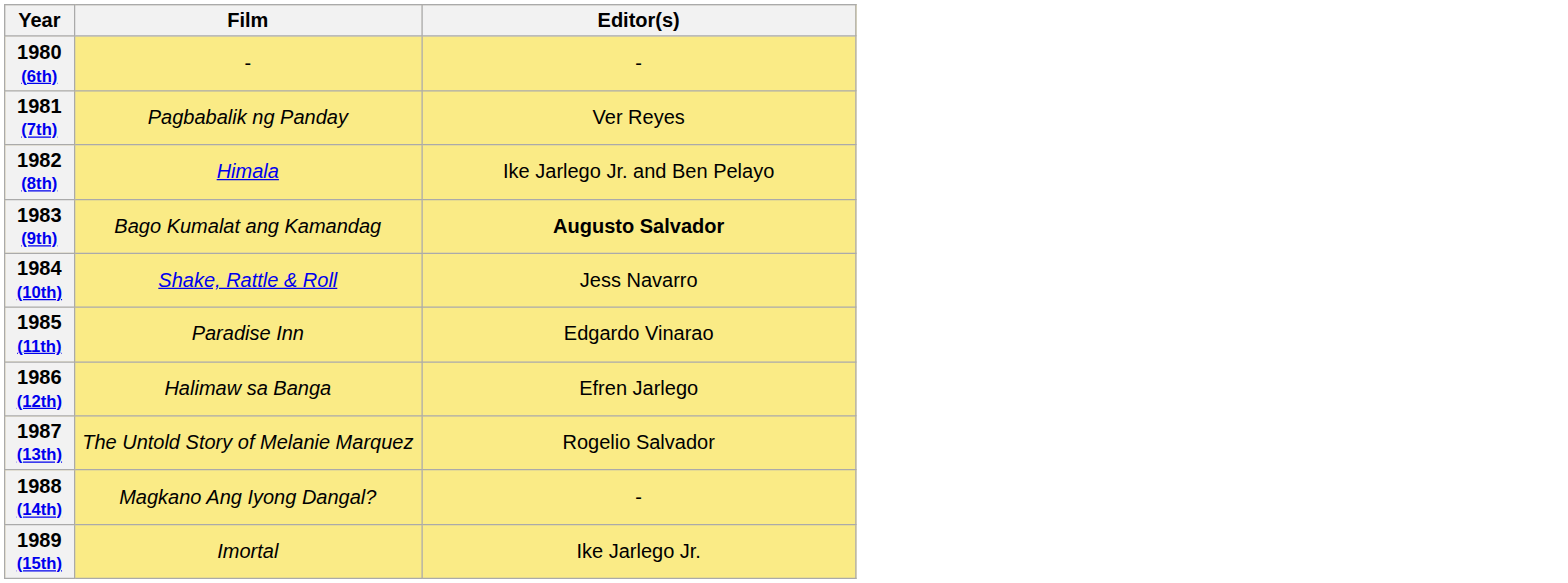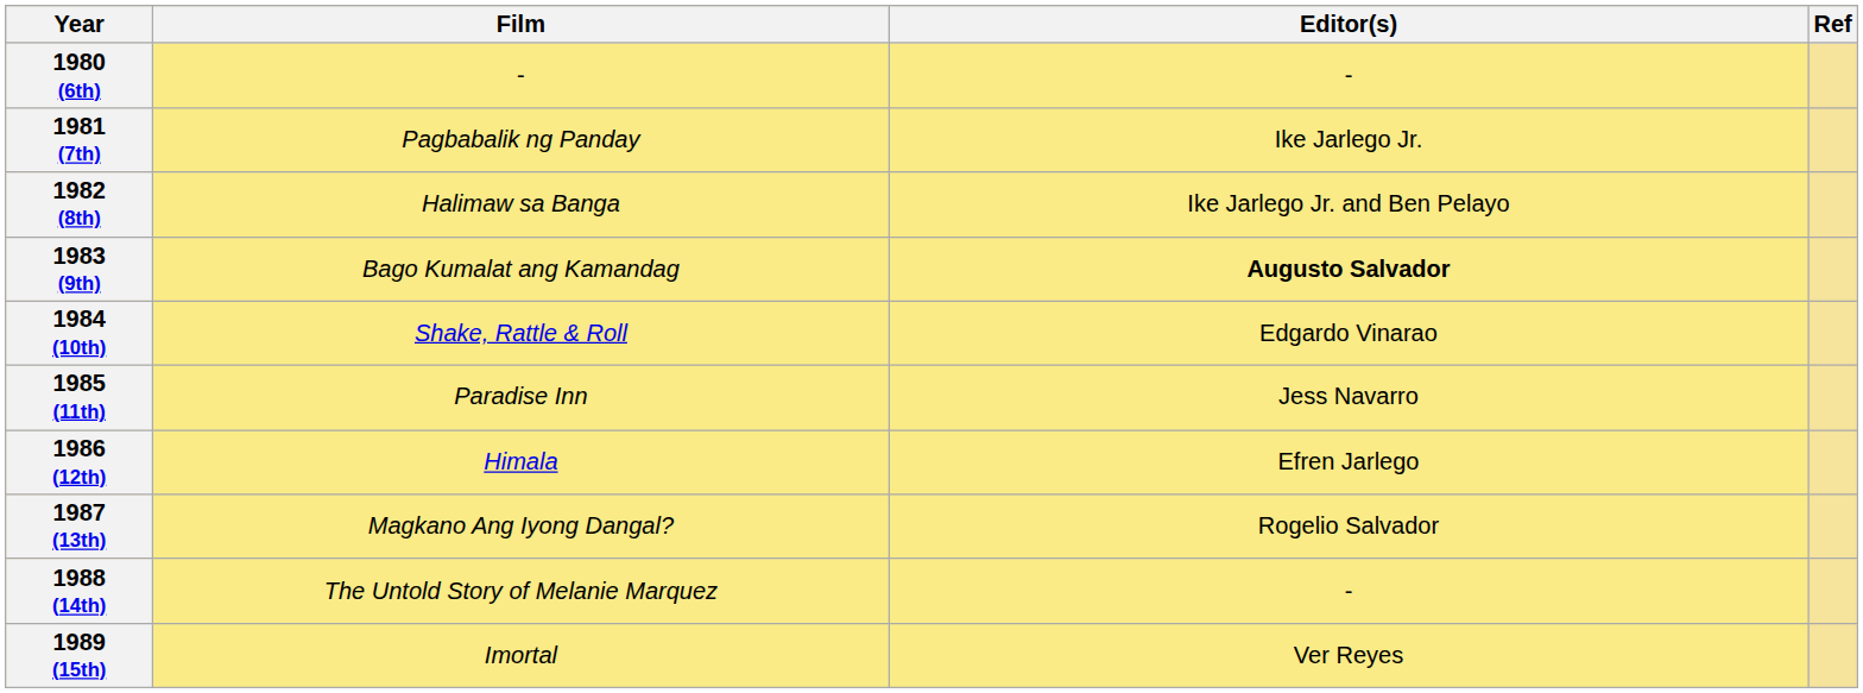 <table class="wikitable" rowspan=2 style="text-align: center; background: #f6e39c">
 <tr style="background:#bebebe;">
 <th scope="col" style="width:8%;">Year</th>
 <th scope="col" style="width:40%;">Film</th>
 <th scope="col" style="width:50%;">Editor(s)</th>
+<th scope="col" style="width:2%;">Ref</th>
 </tr>
 <tr>
 <th scope="row" style="text-align:center">1980 <br><small><a href='#'>(6th)</a> </small></th>
 <td style="background:#FAEB86">-</td>
 <td style="background:#FAEB86">-</td>
+<td></td>
 </tr>
 <tr>
 <th scope="row" style="text-align:center">1981 <br><small><a href='#'>(7th)</a> </small></th>
 <td style="background:#FAEB86"><em>Pagbabalik ng Panday</em></td>
-<td style="background:#FAEB86">Ver Reyes</td>
+<td style="background:#FAEB86">Ike Jarlego Jr.</td>
+<td></td>
 </tr>
 <tr>
 <th scope="row" style="text-align:center">1982 <br><small><a href='#'>(8th)</a> </small></th>
-<td style="background:#FAEB86"><em><a href='#'>Himala</a></em></td>
+<td style="background:#FAEB86"><em>Halimaw sa Banga</em></td>
 <td style="background:#FAEB86">Ike Jarlego Jr. and Ben Pelayo</td>
+<td></td>
 </tr>
 <tr>
 <th scope="row" style="text-align:center">1983 <br><small><a href='#'>(9th)</a> </small></th>
 <td style="background:#FAEB86"><em>Bago Kumalat ang Kamandag</em></td>
 <td style="background:#FAEB86"><strong>Augusto Salvador</strong></td>
+<td></td>
 </tr>
 <tr>
 <th scope="row" style="text-align:center">1984 <br><small><a href='#'>(10th)</a> </small></th>
 <td style="background:#FAEB86"><em><a href='#'>Shake, Rattle & Roll</a></em></td>
-<td style="background:#FAEB86">Jess Navarro</td>
+<td style="background:#FAEB86">Edgardo Vinarao</td>
+<td></td>
 </tr>
 <tr>
 <th scope="row" style="text-align:center">1985 <br><small><a href='#'>(11th)</a> </small></th>
 <td style="background:#FAEB86"><em>Paradise Inn</em></td>
-<td style="background:#FAEB86">Edgardo Vinarao</td>
+<td style="background:#FAEB86">Jess Navarro</td>
+<td></td>
 </tr>
 <tr>
 <th scope="row" style="text-align:center">1986 <br><small><a href='#'>(12th)</a> </small></th>
-<td style="background:#FAEB86"><em>Halimaw sa Banga</em></td>
+<td style="background:#FAEB86"><em><a href='#'>Himala</a></em></td>
 <td style="background:#FAEB86">Efren Jarlego</td>
+<td></td>
 </tr>
 <tr>
 <th scope="row" style="text-align:center">1987 <br><small><a href='#'>(13th)</a> </small></th>
-<td style="background:#FAEB86"><em>The Untold Story of Melanie Marquez</em></td>
+<td style="background:#FAEB86"><em>Magkano Ang Iyong Dangal?</em></td>
 <td style="background:#FAEB86">Rogelio Salvador</td>
+<td></td>
 </tr>
 <tr>
 <th scope="row" style="text-align:center">1988 <br><small><a href='#'>(14th)</a> </small></th>
-<td style="background:#FAEB86"><em>Magkano Ang Iyong Dangal?</em></td>
+<td style="background:#FAEB86"><em>The Untold Story of Melanie Marquez</em></td>
 <td style="background:#FAEB86">-</td>
+<td></td>
 </tr>
 <tr>
 <th scope="row" style="text-align:center">1989 <br><small><a href='#'>(15th)</a> </small></th>
 <td style="background:#FAEB86"><em>Imortal</em></td>
-<td style="background:#FAEB86">Ike Jarlego Jr.</td>
+<td style="background:#FAEB86">Ver Reyes</td>
+<td></td>
 </tr>
 </table>
